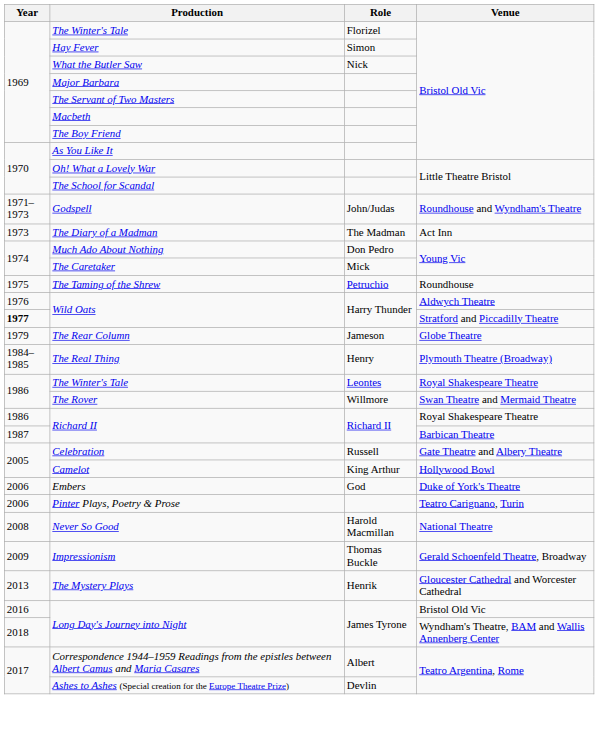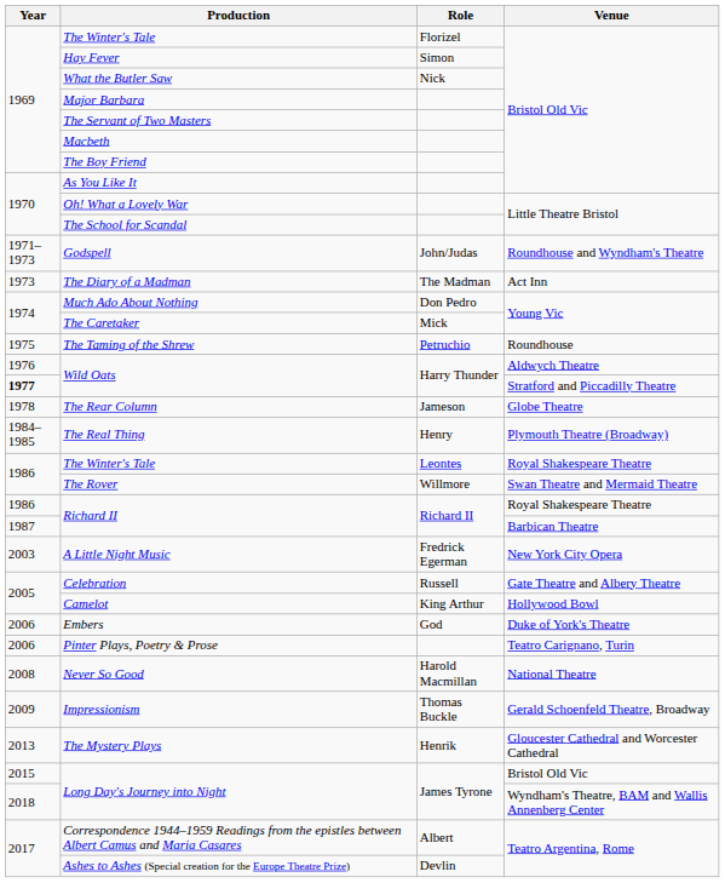 <table class="wikitable sortable">
 <tr>
 <th>Year</th>
 <th>Production</th>
 <th>Role</th>
 <th>Venue</th>
 </tr>
 <tr>
 <td rowspan=7>1969</td>
 <td><em><a href='#'>The Winter's Tale</a></em></td>
 <td>Florizel</td>
 <td rowspan=8><a href='#'>Bristol Old Vic</a></td>
 </tr>
 <tr>
 <td><em><a href='#'>Hay Fever</a></em></td>
 <td>Simon</td>
 </tr>
 <tr>
 <td><em><a href='#'>What the Butler Saw</a></em></td>
 <td>Nick</td>
 </tr>
 <tr>
 <td><em><a href='#'>Major Barbara</a></em></td>
 <td></td>
 </tr>
 <tr>
 <td><em><a href='#'>The Servant of Two Masters</a></em></td>
 <td></td>
 </tr>
 <tr>
 <td><em><a href='#'>Macbeth</a></em></td>
 <td></td>
 </tr>
 <tr>
 <td><em><a href='#'>The Boy Friend</a></em></td>
 <td></td>
 </tr>
 <tr>
 <td rowspan=3>1970</td>
 <td><em><a href='#'>As You Like It</a></em></td>
 <td></td>
 </tr>
 <tr>
 <td><em><a href='#'>Oh! What a Lovely War</a></em></td>
 <td></td>
 <td rowspan="2">Little Theatre Bristol</td>
 </tr>
 <tr>
 <td><em><a href='#'>The School for Scandal</a></em></td>
 <td></td>
 </tr>
 <tr>
 <td>1971–1973</td>
 <td><em><a href='#'>Godspell</a></em></td>
 <td>John/Judas</td>
 <td><a href='#'>Roundhouse</a> and <a href='#'>Wyndham's Theatre</a></td>
 </tr>
 <tr>
 <td>1973</td>
 <td><em><a href='#'>The Diary of a Madman</a></em></td>
 <td>The Madman</td>
 <td>Act Inn</td>
 </tr>
 <tr>
 <td rowspan=2>1974</td>
 <td><em><a href='#'>Much Ado About Nothing</a></em></td>
 <td>Don Pedro</td>
 <td rowspan=2><a href='#'>Young Vic</a></td>
 </tr>
 <tr>
 <td><em><a href='#'>The Caretaker</a></em></td>
 <td>Mick</td>
 </tr>
 <tr>
 <td>1975</td>
 <td><em><a href='#'>The Taming of the Shrew</a></em></td>
 <td><a href='#'>Petruchio</a></td>
 <td>Roundhouse</td>
 </tr>
 <tr>
 <td>1976</td>
 <td rowspan=2><em><a href='#'>Wild Oats</a></em></td>
 <td rowspan=2>Harry Thunder</td>
 <td><a href='#'>Aldwych Theatre</a></td>
 </tr>
 <tr>
 <td><strong>1977</strong></td>
 <td><a href='#'>Stratford</a> and <a href='#'>Piccadilly Theatre</a></td>
 </tr>
 <tr>
-<td>1979</td>
+<td>1978</td>
 <td><em><a href='#'>The Rear Column</a></em></td>
 <td>Jameson</td>
 <td><a href='#'>Globe Theatre</a></td>
 </tr>
 <tr>
 <td>1984–1985</td>
 <td><em><a href='#'>The Real Thing</a></em></td>
 <td>Henry</td>
 <td><a href='#'>Plymouth Theatre (Broadway)</a></td>
 </tr>
 <tr>
 <td rowspan=2>1986</td>
 <td><em><a href='#'>The Winter's Tale</a></em></td>
 <td><a href='#'>Leontes</a></td>
 <td><a href='#'>Royal Shakespeare Theatre</a></td>
 </tr>
 <tr>
 <td><em><a href='#'>The Rover</a></em></td>
 <td>Willmore</td>
 <td><a href='#'>Swan Theatre</a> and <a href='#'>Mermaid Theatre</a></td>
 </tr>
 <tr>
 <td>1986</td>
 <td rowspan=2><em><a href='#'>Richard II</a></em></td>
 <td rowspan=2><a href='#'>Richard II</a></td>
 <td>Royal Shakespeare Theatre</td>
 </tr>
 <tr>
 <td>1987</td>
 <td><a href='#'>Barbican Theatre</a></td>
+</tr>
+<tr>
+<td>2003</td>
+<td><em><a href='#'>A Little Night Music</a></em></td>
+<td>Fredrick Egerman</td>
+<td><a href='#'>New York City Opera</a></td>
 </tr>
 <tr>
 <td rowspan=2>2005</td>
 <td><em><a href='#'>Celebration</a></em></td>
 <td>Russell</td>
 <td><a href='#'>Gate Theatre</a> and <a href='#'>Albery Theatre</a></td>
 </tr>
 <tr>
 <td><em><a href='#'>Camelot</a></em></td>
 <td>King Arthur</td>
 <td><a href='#'>Hollywood Bowl</a></td>
 </tr>
 <tr>
 <td>2006</td>
 <td><em>Embers</em></td>
 <td>God</td>
 <td><a href='#'>Duke of York's Theatre</a></td>
 </tr>
 <tr>
 <td>2006</td>
 <td><em><a href='#'>Pinter</a> Plays, Poetry & Prose</em></td>
 <td></td>
 <td><a href='#'>Teatro Carignano</a>, <a href='#'>Turin</a></td>
 </tr>
 <tr>
 <td>2008</td>
 <td><em><a href='#'>Never So Good</a></em></td>
 <td>Harold Macmillan</td>
 <td><a href='#'>National Theatre</a></td>
 </tr>
 <tr>
 <td>2009</td>
 <td><em><a href='#'>Impressionism</a></em></td>
 <td>Thomas Buckle</td>
 <td><a href='#'>Gerald Schoenfeld Theatre</a>, Broadway</td>
 </tr>
 <tr>
 <td>2013</td>
 <td><em><a href='#'>The Mystery Plays</a></em></td>
 <td>Henrik</td>
 <td><a href='#'>Gloucester Cathedral</a> and Worcester Cathedral</td>
 </tr>
 <tr>
-<td>2016</td>
+<td>2015</td>
 <td rowspan=2><em><a href='#'>Long Day's Journey into Night</a></em></td>
 <td rowspan=2>James Tyrone</td>
 <td>Bristol Old Vic</td>
 </tr>
 <tr>
 <td>2018</td>
 <td>Wyndham's Theatre, <a href='#'>BAM</a> and <a href='#'>Wallis Annenberg Center</a></td>
 </tr>
 <tr>
 <td rowspan=2>2017</td>
 <td><em>Correspondence 1944–1959 Readings from the epistles between <a href='#'>Albert Camus</a> and <a href='#'>Maria Casares</a></em></td>
 <td>Albert</td>
 <td rowspan=2><a href='#'>Teatro Argentina</a>, <a href='#'>Rome</a></td>
 </tr>
 <tr>
 <td><em><a href='#'>Ashes to Ashes</a></em> <small>(Special creation for the <a href='#'>Europe Theatre Prize</a>)</small></td>
 <td>Devlin</td>
 </tr>
 </table>
